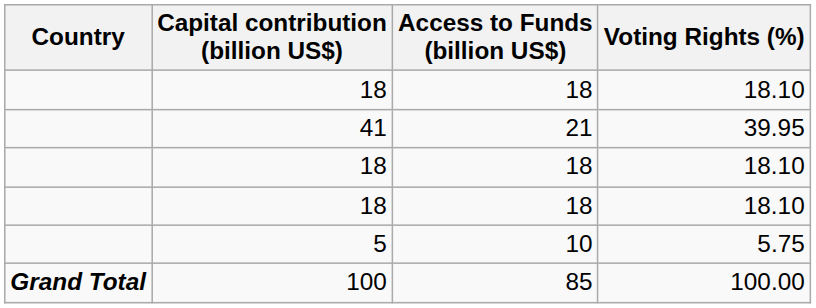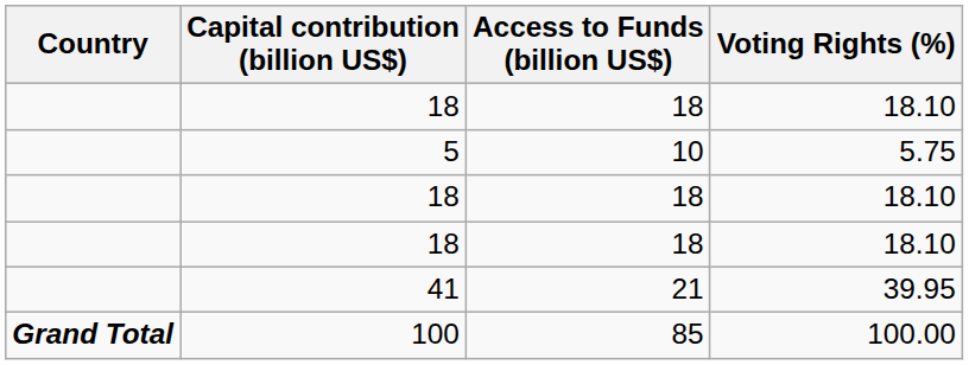 <table class="wikitable sortable" style="text-align: right">
 <tr>
 <th>Country</th>
 <th>Capital contribution<br>(billion US$)</th>
 <th>Access to Funds<br>(billion US$)</th>
 <th>Voting Rights (%)</th>
 </tr>
 <tr>
 <td align=left><strong></strong></td>
 <td>18</td>
 <td>18</td>
 <td>18.10</td>
 </tr>
 <tr>
 <td align=left><strong></strong></td>
-<td>41</td>
-<td>21</td>
-<td>39.95</td>
+<td>5</td>
+<td>10</td>
+<td>5.75</td>
 </tr>
 <tr>
 <td align=left><strong></strong></td>
 <td>18</td>
 <td>18</td>
 <td>18.10</td>
 </tr>
 <tr>
 <td align=left><strong></strong></td>
 <td>18</td>
 <td>18</td>
 <td>18.10</td>
 </tr>
 <tr>
 <td align=left><strong></strong></td>
-<td>5</td>
-<td>10</td>
-<td>5.75</td>
+<td>41</td>
+<td>21</td>
+<td>39.95</td>
 </tr>
 <tr class="sortbottom">
 <td align=left><strong><em>Grand Total</em></strong></td>
 <td>100</td>
 <td>85</td>
 <td>100.00</td>
 </tr>
 </table>
